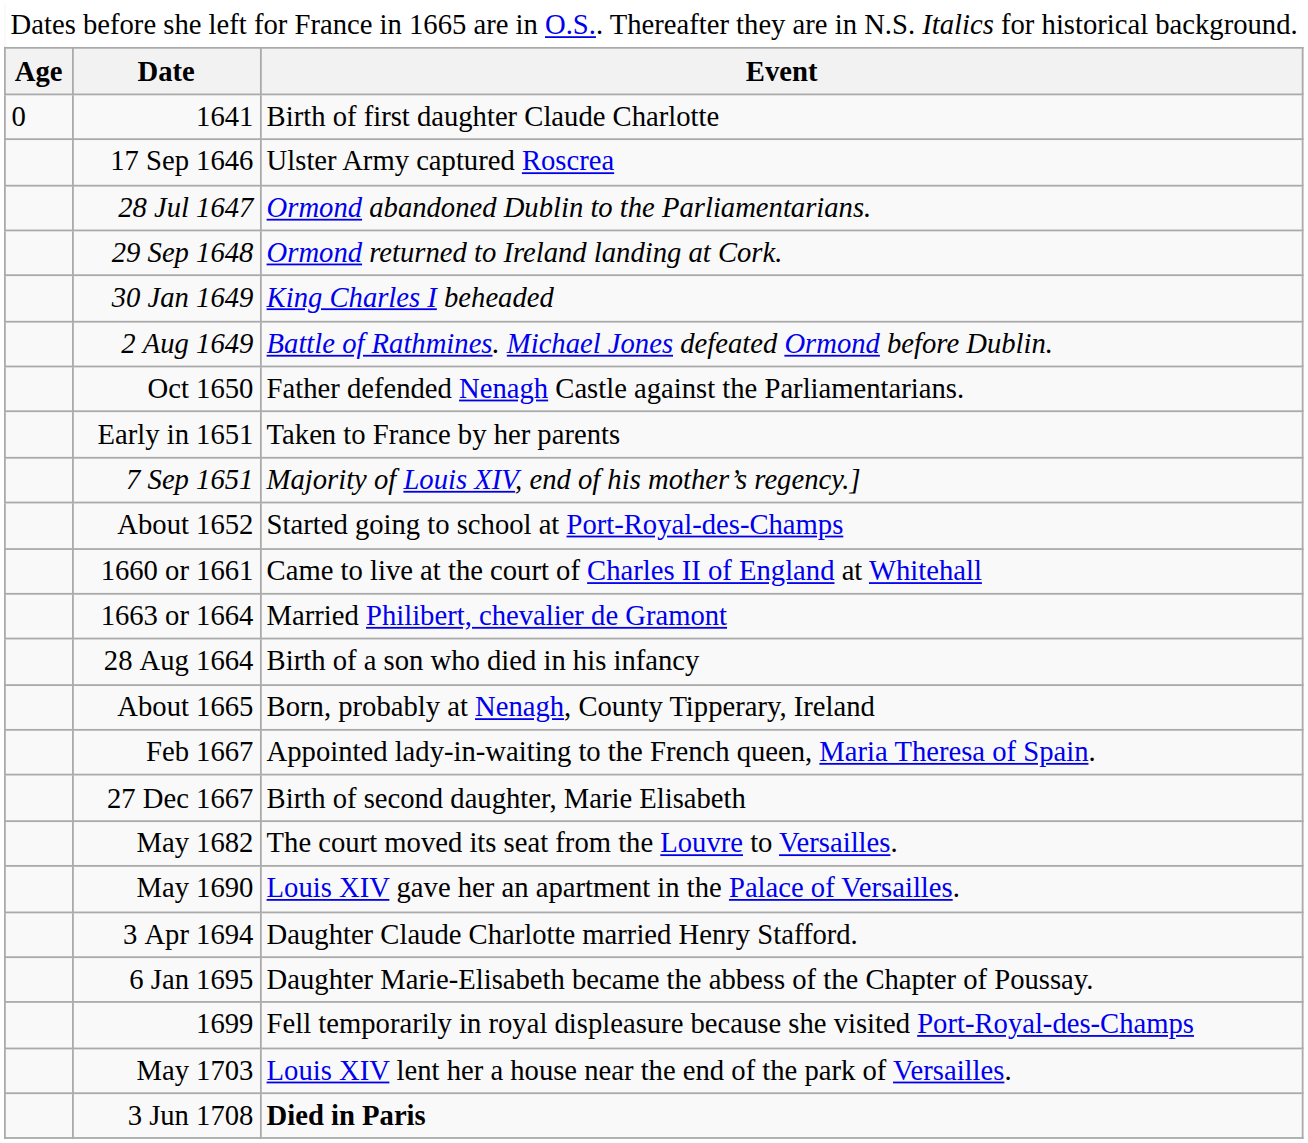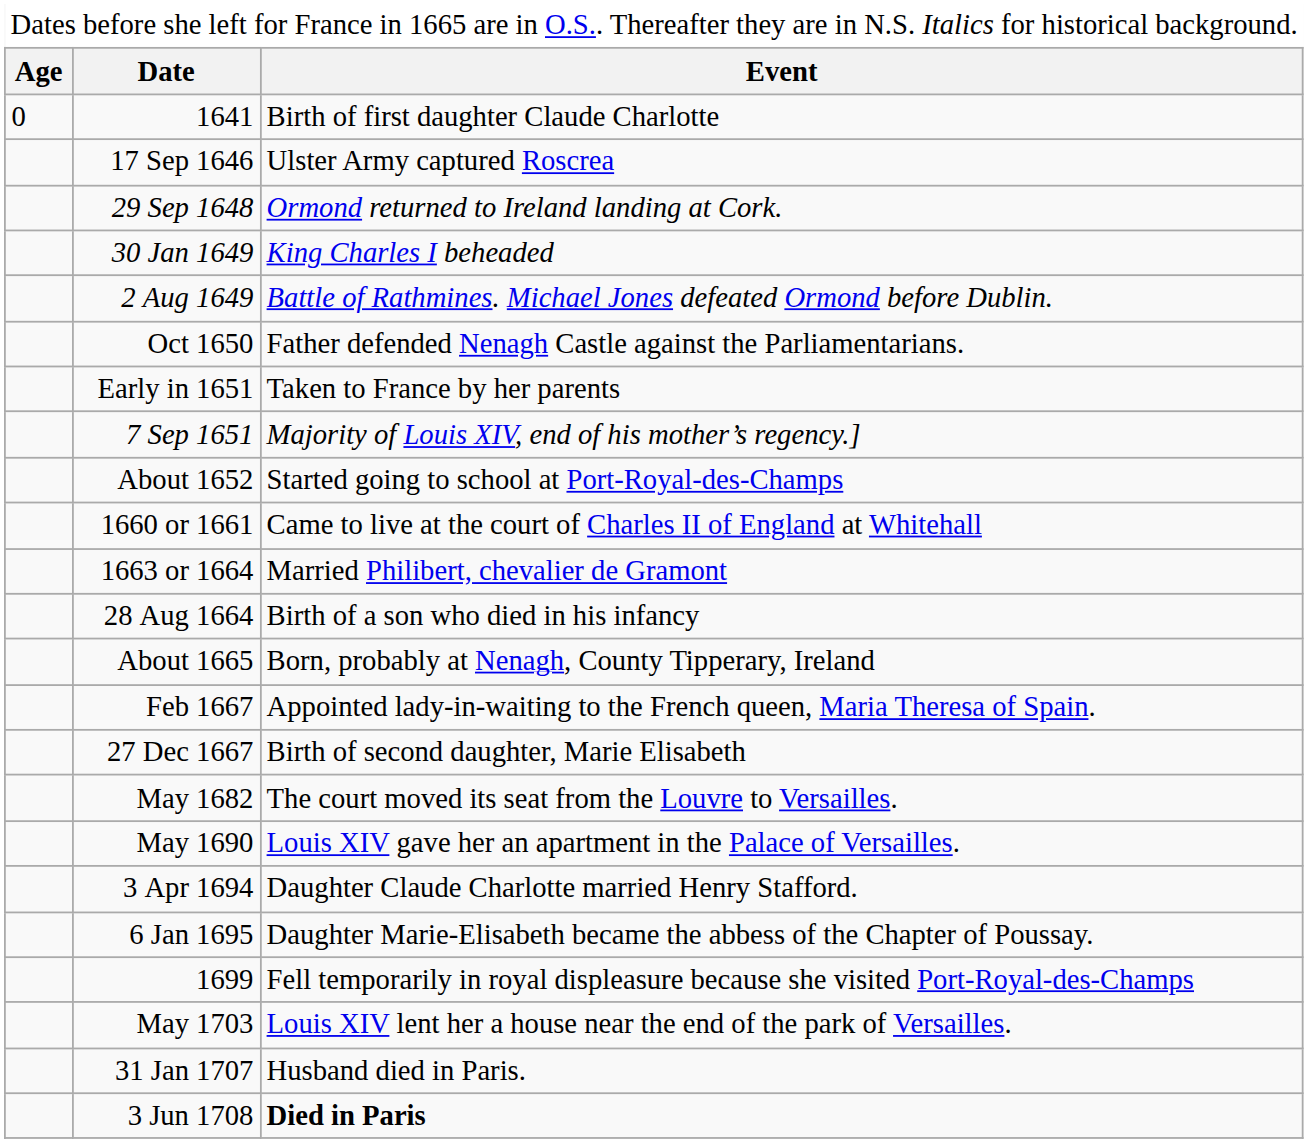 <table class="wikitable mw-collapsible mw-collapsed" style="border: none;">
 <tr>
 <td colspan=3 style="background: white; border: none;">Dates before she left for France in 1665 are in <a href='#'>O.S.</a>. Thereafter they are in N.S. <em>Italics</em> for historical background.</td>
 </tr>
 <tr>
 <th scope="col">Age</th>
 <th scope="col">Date</th>
 <th scope="col">Event</th>
 </tr>
 <tr>
 <td>0</td>
 <td align=right>1641</td>
 <td>Birth of first daughter Claude Charlotte</td>
 </tr>
 <tr>
 <td></td>
 <td align=right>17 Sep 1646</td>
 <td>Ulster Army captured <a href='#'>Roscrea</a></td>
-</tr>
-<tr>
-<td></td>
-<td align=right><em>28 Jul 1647</em></td>
-<td><em><a href='#'>Ormond</a> abandoned Dublin to the Parliamentarians.</em></td>
 </tr>
 <tr>
 <td></td>
 <td align=right><em>29 Sep 1648</em></td>
 <td><em><a href='#'>Ormond</a> returned to Ireland landing at Cork.</em></td>
 </tr>
 <tr>
 <td></td>
 <td align=right><em>30 Jan 1649</em></td>
 <td><em><a href='#'>King Charles I</a> beheaded</em></td>
 </tr>
 <tr>
 <td></td>
 <td align=right><em>2 Aug 1649</em></td>
 <td><em><a href='#'>Battle of Rathmines</a>. <a href='#'>Michael Jones</a> defeated <a href='#'>Ormond</a> before Dublin.</em></td>
 </tr>
 <tr>
 <td></td>
 <td align=right>Oct 1650</td>
 <td>Father defended <a href='#'>Nenagh</a> Castle against the Parliamentarians.</td>
 </tr>
 <tr>
 <td></td>
 <td align=right>Early in 1651</td>
 <td>Taken to France by her parents</td>
 </tr>
 <tr>
 <td></td>
 <td align=right><em>7 Sep 1651</em></td>
 <td><em>Majority of <a href='#'>Louis XIV</a>, end of his mother’s regency.]</em></td>
 </tr>
 <tr>
 <td></td>
 <td align=right>About 1652</td>
 <td>Started going to school at <a href='#'>Port-Royal-des-Champs</a></td>
 </tr>
 <tr>
 <td></td>
 <td align=right>1660 or 1661</td>
 <td>Came to live at the court of <a href='#'>Charles II of England</a> at <a href='#'>Whitehall</a></td>
 </tr>
 <tr>
 <td></td>
 <td align=right>1663 or 1664</td>
 <td>Married <a href='#'>Philibert, chevalier de Gramont</a></td>
 </tr>
 <tr>
 <td></td>
 <td align=right>28 Aug 1664</td>
 <td>Birth of a son who died in his infancy</td>
 </tr>
 <tr>
 <td></td>
 <td align=right>About 1665</td>
 <td>Born, probably at <a href='#'>Nenagh</a>, County Tipperary, Ireland</td>
 </tr>
 <tr>
 <td></td>
 <td align=right>Feb 1667</td>
 <td>Appointed lady-in-waiting to the French queen, <a href='#'>Maria Theresa of Spain</a>.</td>
 </tr>
 <tr>
 <td></td>
 <td align=right>27 Dec 1667</td>
 <td>Birth of second daughter, Marie Elisabeth</td>
 </tr>
 <tr>
 <td></td>
 <td align=right>May 1682</td>
 <td>The court moved its seat from the <a href='#'>Louvre</a> to <a href='#'>Versailles</a>.</td>
 </tr>
 <tr>
 <td></td>
 <td align=right>May 1690</td>
 <td><a href='#'>Louis XIV</a> gave her an apartment in the <a href='#'>Palace of Versailles</a>.</td>
 </tr>
 <tr>
 <td></td>
 <td align=right>3 Apr 1694</td>
 <td>Daughter Claude Charlotte married Henry Stafford.</td>
 </tr>
 <tr>
 <td></td>
 <td align=right>6 Jan 1695</td>
 <td>Daughter Marie-Elisabeth became the abbess of the Chapter of Poussay.</td>
 </tr>
 <tr>
 <td></td>
 <td align=right>1699</td>
 <td>Fell temporarily in royal displeasure because she visited <a href='#'>Port-Royal-des-Champs</a></td>
 </tr>
 <tr>
 <td></td>
 <td align=right>May 1703</td>
 <td><a href='#'>Louis XIV</a> lent her a house near the end of the park of <a href='#'>Versailles</a>.</td>
 </tr>
 <tr>
 <td></td>
+<td align=right>31 Jan 1707</td>
+<td>Husband died in Paris.</td>
+</tr>
+<tr>
+<td></td>
 <td align=right>3 Jun 1708</td>
 <td><strong>Died in Paris</strong></td>
 </tr>
 </table>
